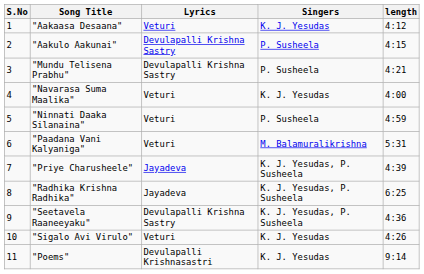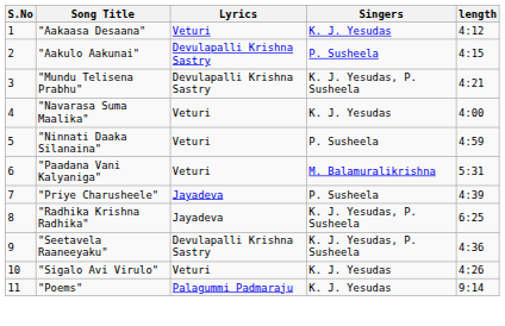 <table class="wikitable">
 <tr>
 <th>S.No</th>
 <th>Song Title</th>
 <th>Lyrics</th>
 <th>Singers</th>
 <th>length</th>
 </tr>
 <tr>
 <td>1</td>
 <td>"Aakaasa Desaana"</td>
 <td><a href='#'>Veturi</a></td>
 <td><a href='#'>K. J. Yesudas</a></td>
 <td>4:12</td>
 </tr>
 <tr>
 <td>2</td>
 <td>"Aakulo Aakunai"</td>
 <td><a href='#'>Devulapalli Krishna Sastry</a></td>
 <td><a href='#'>P. Susheela</a></td>
 <td>4:15</td>
 </tr>
 <tr>
 <td>3</td>
 <td>"Mundu Telisena Prabhu"</td>
 <td>Devulapalli Krishna Sastry</td>
-<td>P. Susheela</td>
+<td>K. J. Yesudas, P. Susheela</td>
 <td>4:21</td>
 </tr>
 <tr>
 <td>4</td>
 <td>"Navarasa Suma Maalika"</td>
 <td>Veturi</td>
 <td>K. J. Yesudas</td>
 <td>4:00</td>
 </tr>
 <tr>
 <td>5</td>
 <td>"Ninnati Daaka Silanaina"</td>
 <td>Veturi</td>
 <td>P. Susheela</td>
 <td>4:59</td>
 </tr>
 <tr>
 <td>6</td>
 <td>"Paadana Vani Kalyaniga"</td>
 <td>Veturi</td>
 <td><a href='#'>M. Balamuralikrishna</a></td>
 <td>5:31</td>
 </tr>
 <tr>
 <td>7</td>
 <td>"Priye Charusheele"</td>
 <td><a href='#'>Jayadeva</a></td>
-<td>K. J. Yesudas, P. Susheela</td>
+<td>P. Susheela</td>
 <td>4:39</td>
 </tr>
 <tr>
 <td>8</td>
 <td>"Radhika Krishna Radhika"</td>
 <td>Jayadeva</td>
 <td>K. J. Yesudas, P. Susheela</td>
 <td>6:25</td>
 </tr>
 <tr>
 <td>9</td>
 <td>"Seetavela Raaneeyaku"</td>
 <td>Devulapalli Krishna Sastry</td>
 <td>K. J. Yesudas, P. Susheela</td>
 <td>4:36</td>
 </tr>
 <tr>
 <td>10</td>
 <td>"Sigalo Avi Virulo"</td>
 <td>Veturi</td>
 <td>K. J. Yesudas</td>
 <td>4:26</td>
 </tr>
 <tr>
 <td>11</td>
 <td>"Poems"</td>
-<td>Devulapalli Krishnasastri</td>
+<td><a href='#'>Palagummi Padmaraju</a></td>
 <td>K. J. Yesudas</td>
 <td>9:14</td>
 </tr>
 </table>
